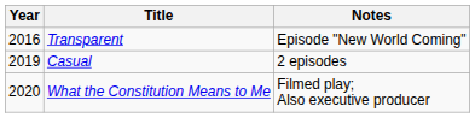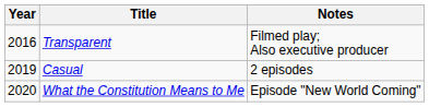 <table class="wikitable">
 <tr>
 <th>Year</th>
 <th>Title</th>
 <th>Notes</th>
 </tr>
 <tr>
 <td>2016</td>
 <td><em><a href='#'>Transparent</a></em></td>
-<td>Episode "New World Coming"</td>
+<td>Filmed play;<br>Also executive producer</td>
 </tr>
 <tr>
 <td>2019</td>
 <td><em><a href='#'>Casual</a></em></td>
 <td>2 episodes</td>
 </tr>
 <tr>
 <td>2020</td>
 <td><em><a href='#'>What the Constitution Means to Me</a></em></td>
-<td>Filmed play;<br>Also executive producer</td>
+<td>Episode "New World Coming"</td>
 </tr>
 </table>
